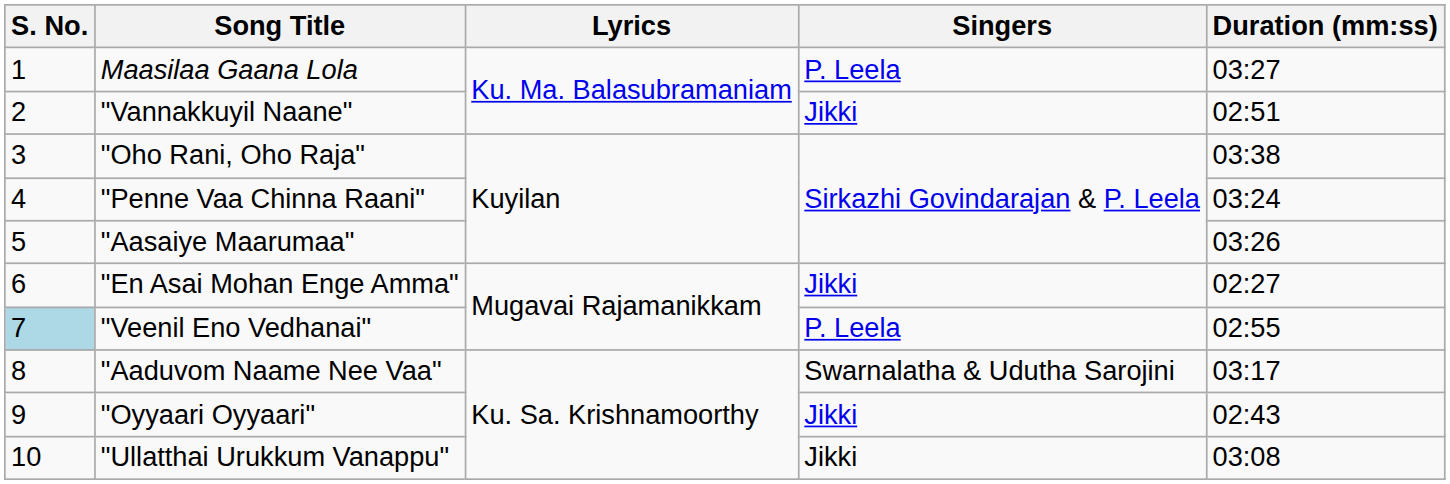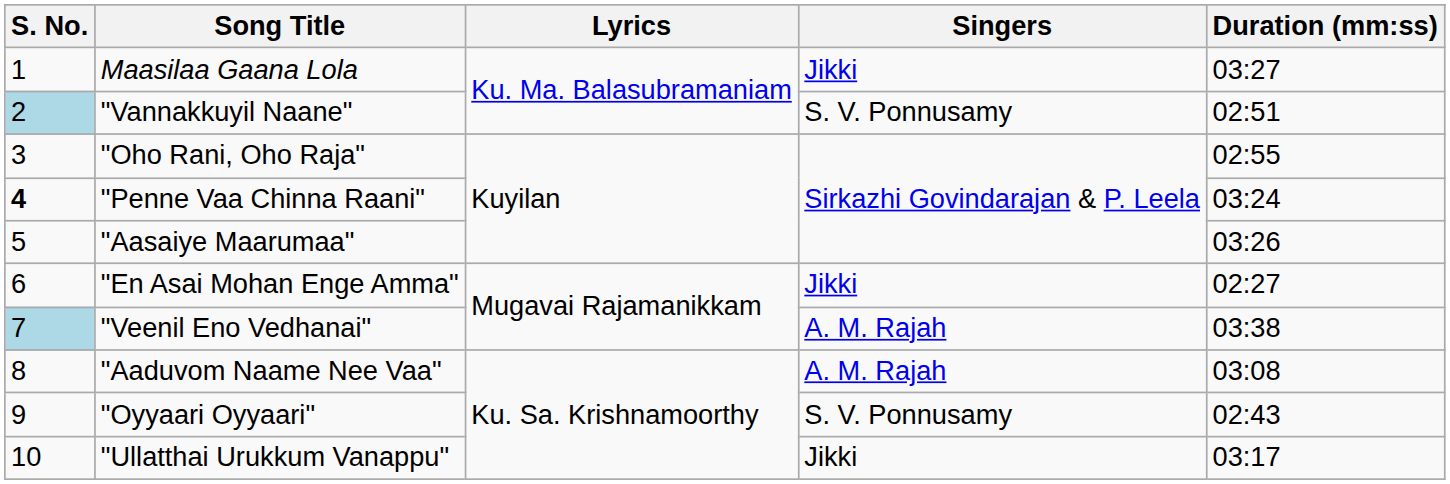 <table class="wikitable">
 <tr>
 <th>S. No.</th>
 <th>Song Title</th>
 <th>Lyrics</th>
 <th>Singers</th>
 <th>Duration (mm:ss)</th>
 </tr>
 <tr>
 <td>1</td>
 <td><em>Maasilaa Gaana Lola</em></td>
 <td rowspan=2><a href='#'>Ku. Ma. Balasubramaniam</a></td>
-<td><a href='#'>P. Leela</a></td>
+<td><a href='#'>Jikki</a></td>
 <td>03:27</td>
 </tr>
 <tr>
-<td>2</td>
+<td style="background: lightblue;">2</td>
 <td>"Vannakkuyil Naane"</td>
-<td><a href='#'>Jikki</a></td>
+<td>S. V. Ponnusamy</td>
 <td>02:51</td>
 </tr>
 <tr>
 <td>3</td>
 <td>"Oho Rani, Oho Raja"</td>
 <td rowspan=3>Kuyilan</td>
 <td rowspan=3><a href='#'>Sirkazhi Govindarajan</a> & <a href='#'>P. Leela</a></td>
-<td>03:38</td>
+<td>02:55</td>
 </tr>
 <tr>
-<td>4</td>
+<td><strong>4</strong></td>
 <td>"Penne Vaa Chinna Raani"</td>
 <td>03:24</td>
 </tr>
 <tr>
 <td>5</td>
 <td>"Aasaiye Maarumaa"</td>
 <td>03:26</td>
 </tr>
 <tr>
 <td>6</td>
 <td>"En Asai Mohan Enge Amma"</td>
 <td rowspan=2>Mugavai Rajamanikkam</td>
 <td><a href='#'>Jikki</a></td>
 <td>02:27</td>
 </tr>
 <tr>
 <td style="background: lightblue;">7</td>
 <td>"Veenil Eno Vedhanai"</td>
-<td><a href='#'>P. Leela</a></td>
-<td>02:55</td>
+<td><a href='#'>A. M. Rajah</a></td>
+<td>03:38</td>
 </tr>
 <tr>
 <td>8</td>
 <td>"Aaduvom Naame Nee Vaa"</td>
 <td rowspan=3>Ku. Sa. Krishnamoorthy</td>
-<td>Swarnalatha & Udutha Sarojini</td>
-<td>03:17</td>
+<td><a href='#'>A. M. Rajah</a></td>
+<td>03:08</td>
 </tr>
 <tr>
 <td>9</td>
 <td>"Oyyaari Oyyaari"</td>
-<td><a href='#'>Jikki</a></td>
+<td>S. V. Ponnusamy</td>
 <td>02:43</td>
 </tr>
 <tr>
 <td>10</td>
 <td>"Ullatthai Urukkum Vanappu"</td>
 <td>Jikki</td>
-<td>03:08</td>
+<td>03:17</td>
 </tr>
 </table>
